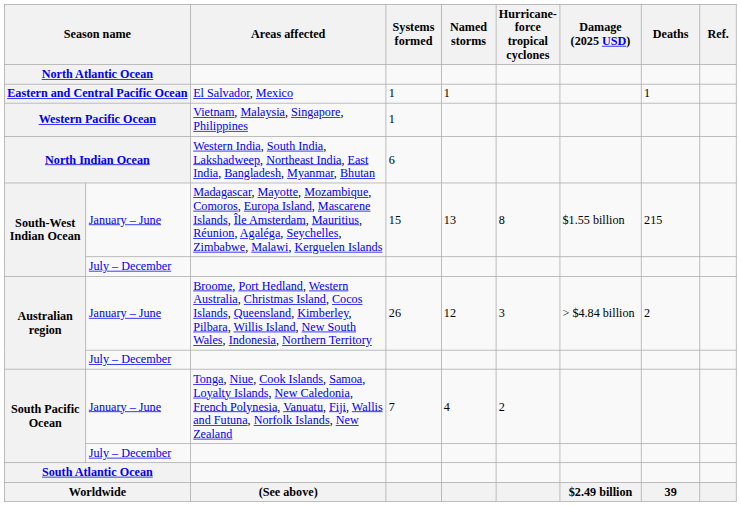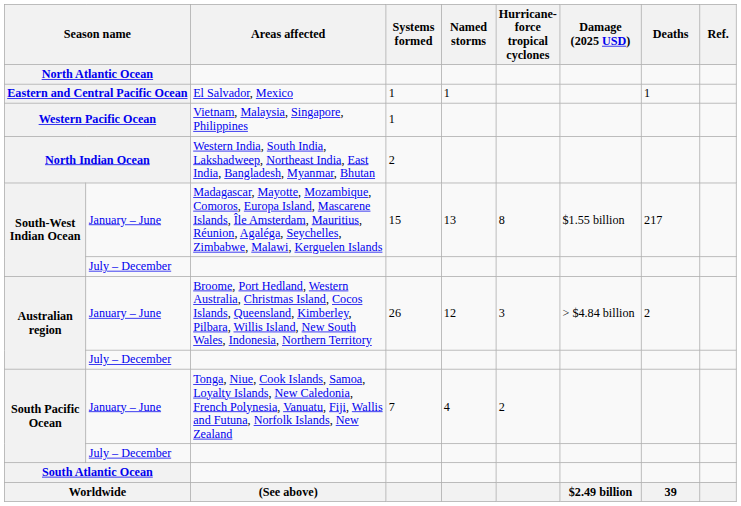 <table class="wikitable">
 <tr>
 <th colspan=2>Season name</th>
 <th width="250">Areas affected</th>
 <th width="65">Systems formed</th>
 <th width="65">Named storms</th>
 <th width="65">Hurricane-force<br>tropical cyclones</th>
 <th width="100">Damage<br>(2025 <a href='#'>USD</a>)</th>
 <th width="70">Deaths</th>
 <th width="40">Ref.</th>
 </tr>
 <tr>
 <th colspan=2><a href='#'>North Atlantic Ocean</a></th>
 <td></td>
 <td></td>
 <td></td>
 <td></td>
 <td></td>
 <td></td>
 <td></td>
 </tr>
 <tr>
 <th colspan=2><a href='#'>Eastern and Central Pacific Ocean</a></th>
 <td><a href='#'>El Salvador</a>, <a href='#'>Mexico</a></td>
 <td>1</td>
 <td>1</td>
 <td></td>
 <td></td>
 <td>1</td>
 <td></td>
 </tr>
 <tr>
 <th colspan=2><a href='#'>Western Pacific Ocean</a></th>
 <td><a href='#'>Vietnam</a>, <a href='#'>Malaysia</a>, <a href='#'>Singapore</a>, <a href='#'>Philippines</a></td>
 <td>1</td>
 <td></td>
 <td></td>
 <td></td>
 <td></td>
 <td></td>
 </tr>
 <tr>
 <th colspan=2><a href='#'>North Indian Ocean</a></th>
 <td><a href='#'>Western India</a>, <a href='#'>South India</a>, <a href='#'>Lakshadweep</a>, <a href='#'>Northeast India</a>, <a href='#'>East India</a>, <a href='#'>Bangladesh</a>, <a href='#'>Myanmar</a>, <a href='#'>Bhutan</a></td>
-<td>6</td>
+<td>2</td>
 <td></td>
 <td></td>
 <td></td>
 <td></td>
 <td></td>
 </tr>
 <tr>
 <th rowspan=2 width=100>South-West Indian Ocean</th>
 <td width=130><a href='#'>January – June</a></td>
 <td><a href='#'>Madagascar</a>, <a href='#'>Mayotte</a>, <a href='#'>Mozambique</a>, <a href='#'>Comoros</a>, <a href='#'>Europa Island</a>, <a href='#'>Mascarene Islands</a>, <a href='#'>Île Amsterdam</a>, <a href='#'>Mauritius</a>, <a href='#'>Réunion</a>, <a href='#'>Agaléga</a>, <a href='#'>Seychelles</a>, <a href='#'>Zimbabwe</a>, <a href='#'>Malawi</a>, <a href='#'>Kerguelen Islands</a></td>
 <td>15</td>
 <td>13</td>
 <td>8</td>
 <td>$1.55 billion </td>
-<td>215</td>
+<td>217</td>
 <td></td>
 </tr>
 <tr>
 <td><a href='#'>July – December</a></td>
 <td></td>
 <td></td>
 <td></td>
 <td></td>
 <td></td>
 <td></td>
 <td></td>
 </tr>
 <tr>
 <th rowspan=2>Australian region</th>
 <td><a href='#'>January – June</a></td>
 <td><a href='#'>Broome</a>, <a href='#'>Port Hedland</a>, <a href='#'>Western Australia</a>, <a href='#'>Christmas Island</a>, <a href='#'>Cocos Islands</a>, <a href='#'>Queensland</a>, <a href='#'>Kimberley</a>, <a href='#'>Pilbara</a>, <a href='#'>Willis Island</a>, <a href='#'>New South Wales</a>, <a href='#'>Indonesia</a>, <a href='#'>Northern Territory</a></td>
 <td>26</td>
 <td>12</td>
 <td>3</td>
 <td>> $4.84 billion</td>
 <td>2</td>
 <td></td>
 </tr>
 <tr>
 <td><a href='#'>July – December</a></td>
 <td></td>
 <td></td>
 <td></td>
 <td></td>
 <td></td>
 <td></td>
 <td></td>
 </tr>
 <tr>
 <th rowspan=2>South Pacific Ocean</th>
 <td><a href='#'>January – June</a></td>
 <td><a href='#'>Tonga</a>, <a href='#'>Niue</a>, <a href='#'>Cook Islands</a>, <a href='#'>Samoa</a>, <a href='#'>Loyalty Islands</a>, <a href='#'>New Caledonia</a>, <a href='#'>French Polynesia</a>, <a href='#'>Vanuatu</a>, <a href='#'>Fiji</a>, <a href='#'>Wallis and Futuna</a>, <a href='#'>Norfolk Islands</a>, <a href='#'>New Zealand</a></td>
 <td>7</td>
 <td>4</td>
 <td>2</td>
 <td></td>
 <td></td>
 <td></td>
 </tr>
 <tr>
 <td><a href='#'>July – December</a></td>
 <td></td>
 <td></td>
 <td></td>
 <td></td>
 <td></td>
 <td></td>
 <td></td>
 </tr>
 <tr>
 <th colspan=2><a href='#'>South Atlantic Ocean</a></th>
 <td></td>
 <td></td>
 <td></td>
 <td></td>
 <td></td>
 <td></td>
 <td></td>
 </tr>
 <tr>
 <th colspan=2>Worldwide</th>
 <th>(See above)</th>
 <th> </th>
 <th> </th>
 <th></th>
 <th>$2.49 billion</th>
 <th>39</th>
 <th></th>
 </tr>
 </table>
